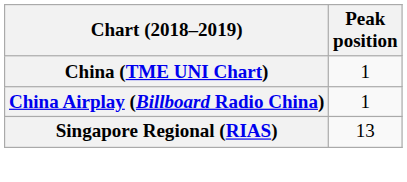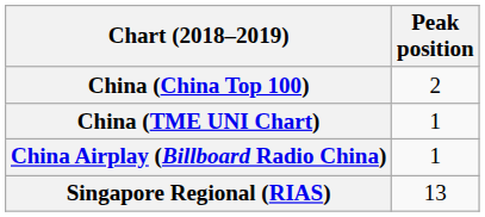 <table class="wikitable plainrowheaders sortable" style="text-align:center">
 <tr>
 <th scope="col">Chart (2018–2019)</th>
 <th scope="col">Peak<br>position</th>
+</tr>
+<tr>
+<th scope="row">China (<a href='#'>China Top 100</a>)</th>
+<td>2</td>
 </tr>
 <tr>
 <th scope="row">China (<a href='#'>TME UNI Chart</a>)</th>
 <td>1</td>
 </tr>
 <tr>
 <th scope="row"><a href='#'>China Airplay</a> (<a href='#'><em>Billboard</em> Radio China</a>)</th>
 <td>1</td>
 </tr>
 <tr>
 <th scope="row">Singapore Regional (<a href='#'>RIAS</a>)</th>
 <td>13</td>
 </tr>
 </table>
